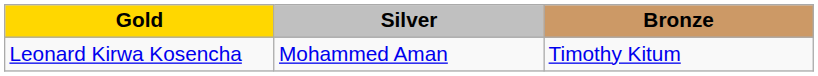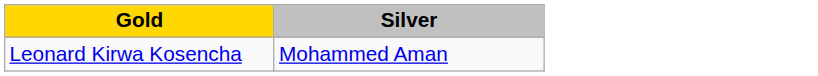 <table class="wikitable" style="text-align:left">
 <tr align="center">
 <td width=200 bgcolor=gold><strong>Gold</strong></td>
 <td width=200 bgcolor=silver><strong>Silver</strong></td>
-<td width=200 bgcolor=CC9966><strong>Bronze</strong></td>
 </tr>
 <tr>
 <td><a href='#'>Leonard Kirwa Kosencha</a> <br></td>
 <td><a href='#'>Mohammed Aman</a> <br></td>
-<td><a href='#'>Timothy Kitum</a> <br></td>
 </tr>
 </table>
